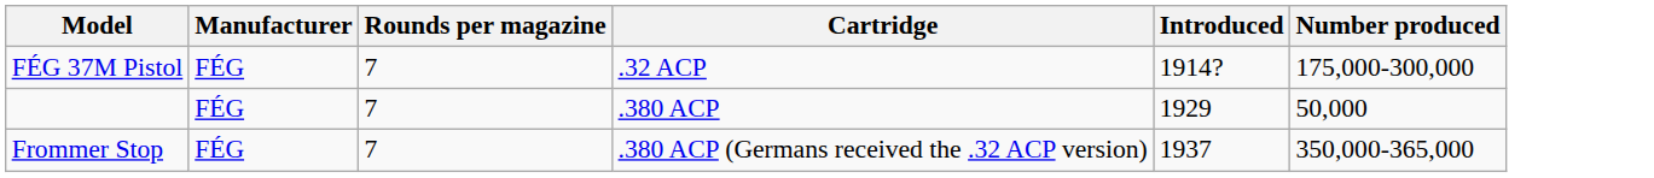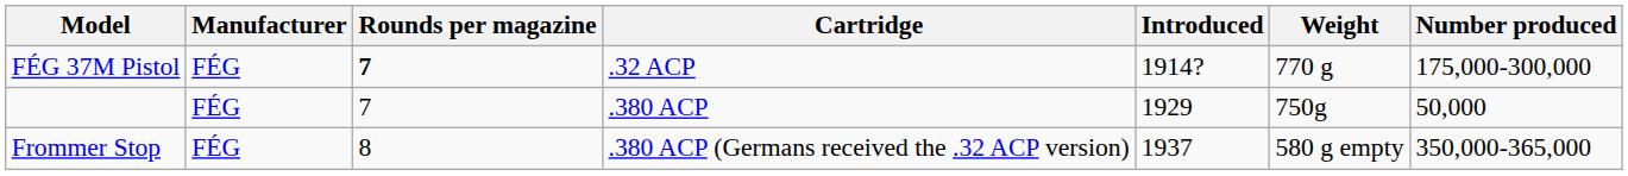 <table class="wikitable">
 <tr>
 <th>Model</th>
 <th>Manufacturer</th>
 <th>Rounds per magazine</th>
 <th>Cartridge</th>
 <th>Introduced</th>
+<th>Weight</th>
 <th>Number produced</th>
 </tr>
 <tr>
 <td><a href='#'>FÉG 37M Pistol</a></td>
 <td><a href='#'>FÉG</a></td>
-<td>7</td>
+<td><strong>7</strong></td>
 <td><a href='#'>.32 ACP</a></td>
 <td>1914?</td>
+<td>770 g</td>
 <td>175,000-300,000</td>
 </tr>
 <tr>
 <td></td>
 <td><a href='#'>FÉG</a></td>
 <td>7</td>
 <td><a href='#'>.380 ACP</a></td>
 <td>1929</td>
+<td>750g</td>
 <td>50,000</td>
 </tr>
 <tr>
 <td><a href='#'>Frommer Stop</a></td>
 <td><a href='#'>FÉG</a></td>
-<td>7</td>
+<td>8</td>
 <td><a href='#'>.380 ACP</a> (Germans received the <a href='#'>.32 ACP</a> version)</td>
 <td>1937</td>
+<td>580 g empty</td>
 <td>350,000-365,000</td>
 </tr>
 </table>
